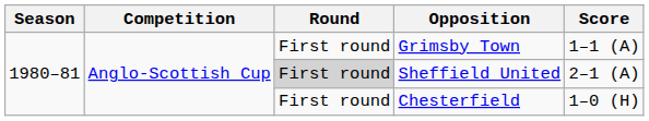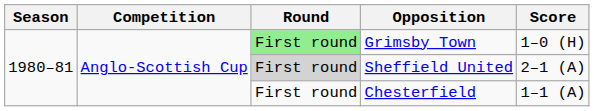 <table class="wikitable">
 <tr>
 <th>Season</th>
 <th>Competition</th>
 <th>Round</th>
 <th>Opposition</th>
 <th>Score</th>
 </tr>
 <tr>
 <td rowspan="3">1980–81</td>
 <td rowspan="3"><a href='#'>Anglo-Scottish Cup</a></td>
-<td>First round</td>
+<td style="background: lightgreen;">First round</td>
 <td> <a href='#'>Grimsby Town</a></td>
-<td>1–1 (A)</td>
+<td>1–0 (H)</td>
 </tr>
 <tr>
 <td style="background: lightgrey;">First round</td>
 <td> <a href='#'>Sheffield United</a></td>
 <td>2–1 (A)</td>
 </tr>
 <tr>
 <td>First round</td>
 <td> <a href='#'>Chesterfield</a></td>
-<td>1–0 (H)</td>
+<td>1–1 (A)</td>
 </tr>
 </table>
